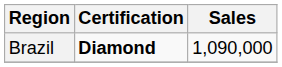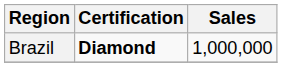 <table class="wikitable sortable">
 <tr>
 <th>Region</th>
 <th>Certification</th>
 <th>Sales</th>
 </tr>
 <tr>
 <td scope="row" style="background-color: #f2f2f2;">Brazil</td>
 <td><strong>Diamond</strong></td>
-<td>1,090,000</td>
+<td>1,000,000</td>
 </tr>
 <tr>
 </tr>
 </table>
